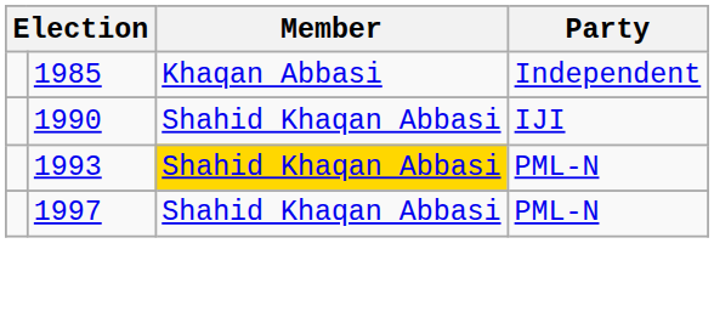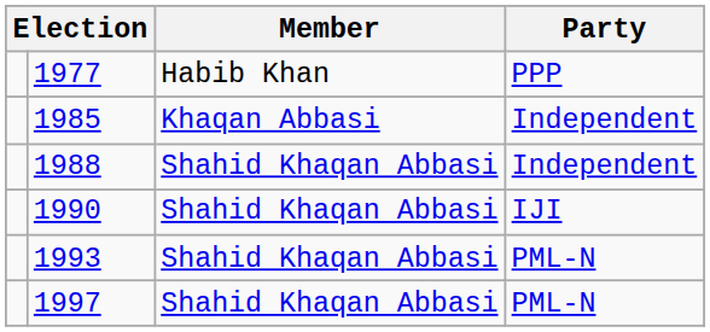 <table class="wikitable">
 <tr>
 <th colspan="2">Election</th>
 <th>Member</th>
 <th>Party</th>
 </tr>
 <tr>
 <td></td>
+<td><a href='#'>1977</a></td>
+<td>Habib Khan</td>
+<td><a href='#'>PPP</a></td>
+</tr>
+<tr>
+<td></td>
 <td><a href='#'>1985</a></td>
 <td><a href='#'>Khaqan Abbasi</a></td>
+<td><a href='#'>Independent</a></td>
+</tr>
+<tr>
+<td></td>
+<td><a href='#'>1988</a></td>
+<td><a href='#'>Shahid Khaqan Abbasi</a></td>
 <td><a href='#'>Independent</a></td>
 </tr>
 <tr>
 <td></td>
 <td><a href='#'>1990</a></td>
 <td><a href='#'>Shahid Khaqan Abbasi</a></td>
 <td><a href='#'>IJI</a></td>
 </tr>
 <tr>
 <td></td>
 <td><a href='#'>1993</a></td>
-<td style="background: gold;"><a href='#'>Shahid Khaqan Abbasi</a></td>
+<td><a href='#'>Shahid Khaqan Abbasi</a></td>
 <td><a href='#'>PML-N</a></td>
 </tr>
 <tr>
 <td></td>
 <td><a href='#'>1997</a></td>
 <td><a href='#'>Shahid Khaqan Abbasi</a></td>
 <td><a href='#'>PML-N</a></td>
 </tr>
 </table>
